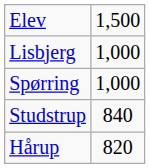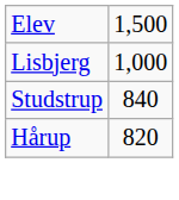 <table class="wikitable" style="float:left; margin-right:1em">
 <tr>
 <td><a href='#'>Elev</a></td>
 <td align="center">1,500</td>
 </tr>
 <tr>
 <td><a href='#'>Lisbjerg</a></td>
-<td align="center">1,000</td>
-</tr>
-<tr>
-<td><a href='#'>Spørring</a></td>
 <td align="center">1,000</td>
 </tr>
 <tr>
 <td><a href='#'>Studstrup</a></td>
 <td align="center">840</td>
 </tr>
 <tr>
 <td><a href='#'>Hårup</a></td>
 <td align="center">820</td>
 </tr>
 </table>
